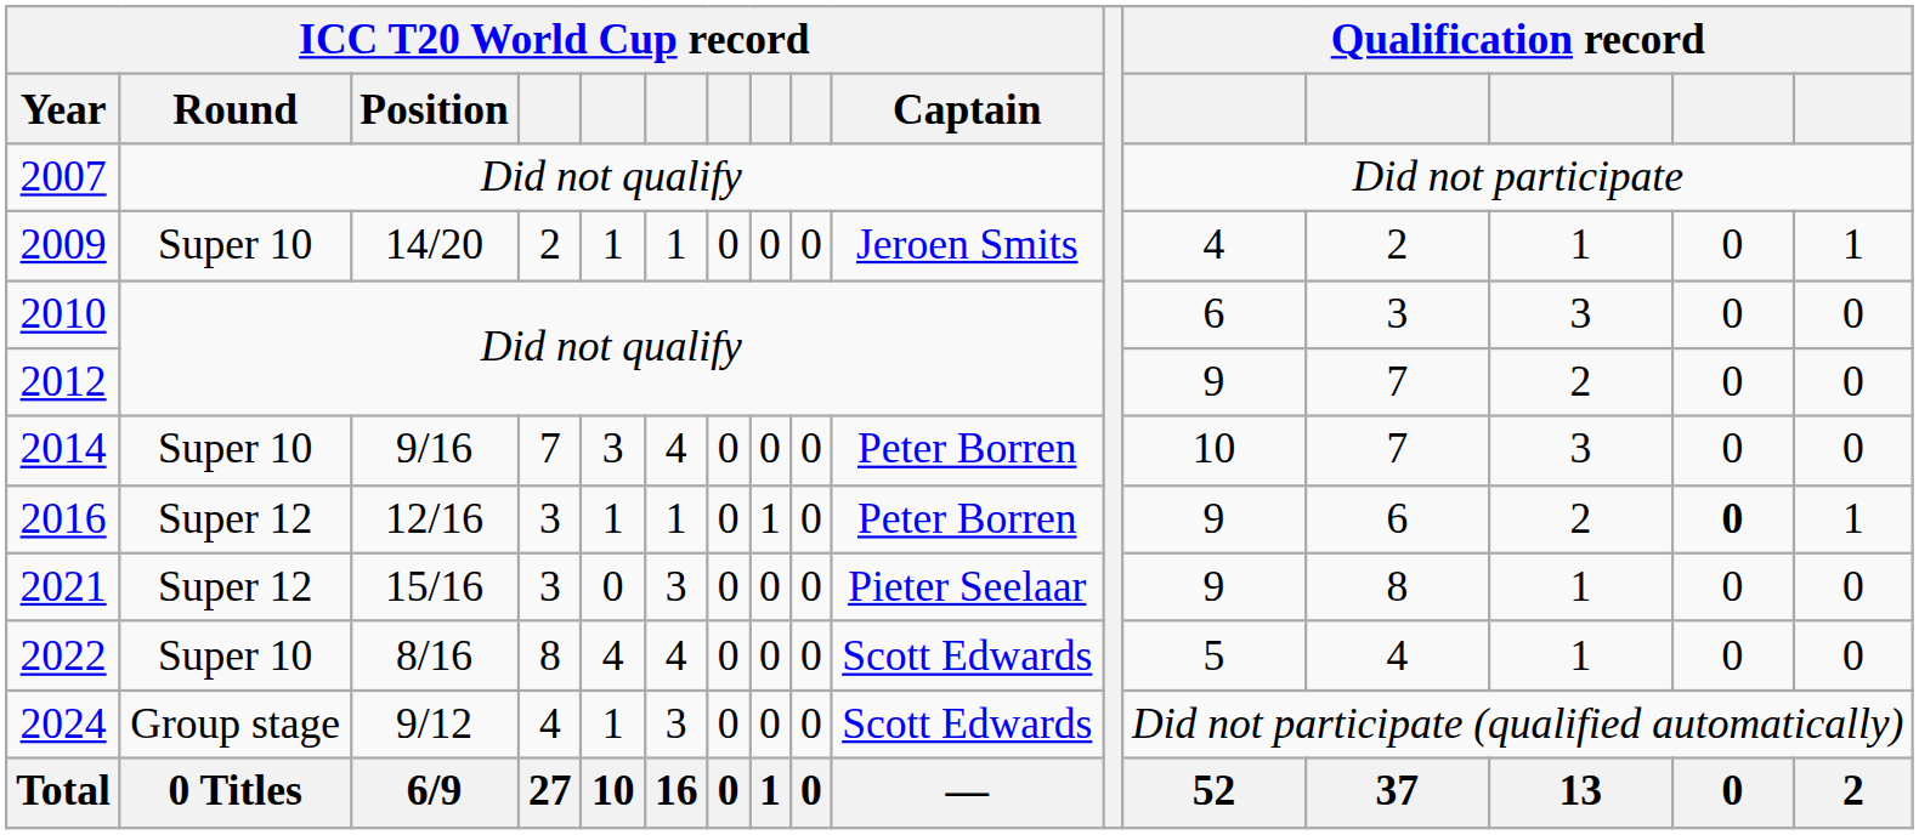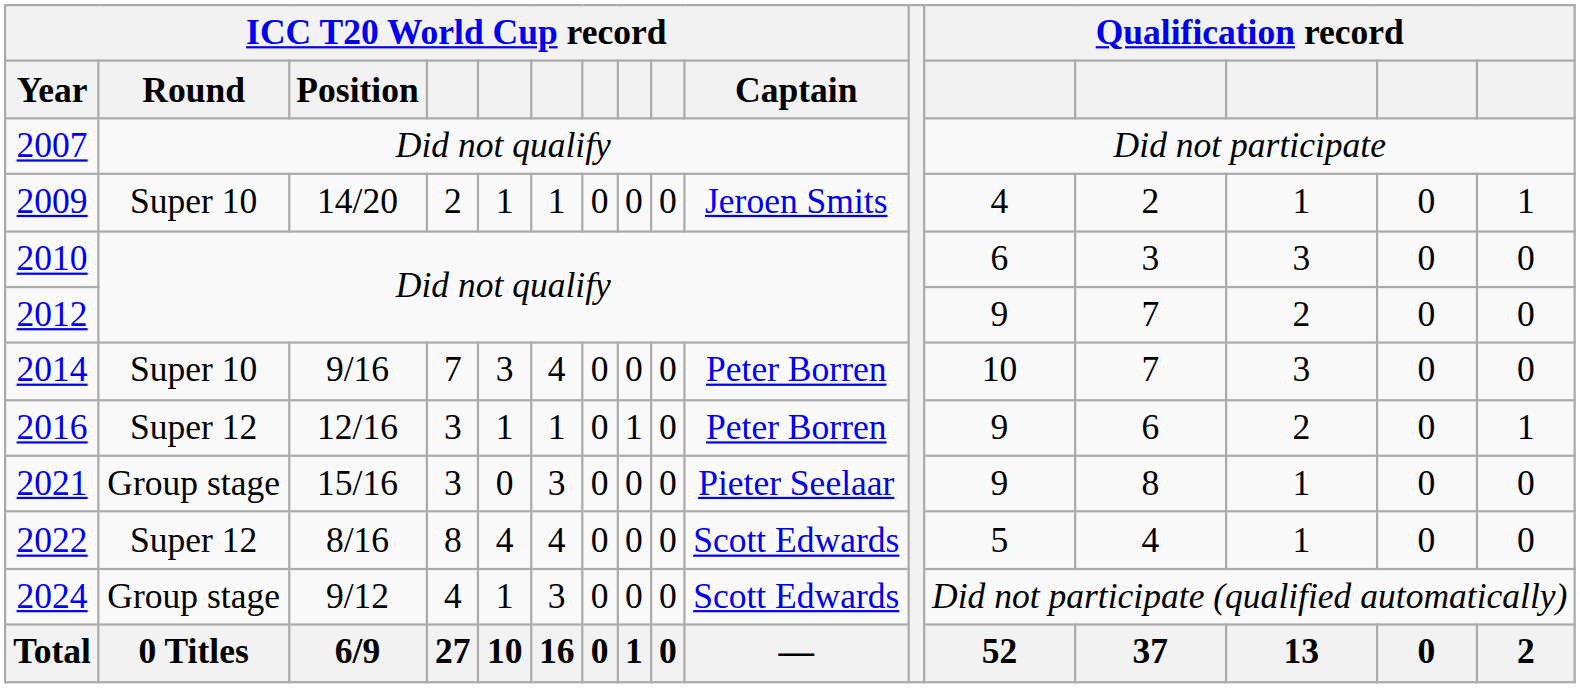 <table class="wikitable" style="text-align: center;">
 <tr>
 <th colspan=10><a href='#'>ICC T20 World Cup</a> record</th>
 <th rowspan="14"></th>
 <th colspan=5><a href='#'>Qualification</a> record</th>
 </tr>
 <tr>
 <th scope="col">Year</th>
 <th scope="col">Round</th>
 <th scope="col">Position</th>
 <th scope="col"></th>
 <th scope="col"></th>
 <th scope="col"></th>
 <th scope="col"></th>
 <th scope="col"></th>
 <th scope="col"></th>
 <th scope="col">Captain</th>
 <th scope="col"></th>
 <th scope="col"></th>
 <th scope="col"></th>
 <th scope="col"></th>
 <th scope="col"></th>
 </tr>
 <tr>
 <td> <a href='#'>2007</a></td>
 <td colspan="9"><em>Did not qualify</em></td>
 <td colspan="5"><em>Did not participate</em></td>
 </tr>
 <tr>
 <td> <a href='#'>2009</a></td>
 <td>Super 10</td>
 <td>14/20</td>
 <td>2</td>
 <td>1</td>
 <td>1</td>
 <td>0</td>
 <td>0</td>
 <td>0</td>
 <td><a href='#'>Jeroen Smits</a></td>
 <td>4</td>
 <td>2</td>
 <td>1</td>
 <td>0</td>
 <td>1</td>
 </tr>
 <tr>
 <td> <a href='#'>2010</a></td>
 <td rowspan="2" colspan="9"><em>Did not qualify</em></td>
 <td>6</td>
 <td>3</td>
 <td>3</td>
 <td>0</td>
 <td>0</td>
 </tr>
 <tr>
 <td> <a href='#'>2012</a></td>
 <td>9</td>
 <td>7</td>
 <td>2</td>
 <td>0</td>
 <td>0</td>
 </tr>
 <tr>
 <td> <a href='#'>2014</a></td>
 <td>Super 10</td>
 <td>9/16</td>
 <td>7</td>
 <td>3</td>
 <td>4</td>
 <td>0</td>
 <td>0</td>
 <td>0</td>
 <td><a href='#'>Peter Borren</a></td>
 <td>10</td>
 <td>7</td>
 <td>3</td>
 <td>0</td>
 <td>0</td>
 </tr>
 <tr>
 <td> <a href='#'>2016</a></td>
 <td>Super 12</td>
 <td>12/16</td>
 <td>3</td>
 <td>1</td>
 <td>1</td>
 <td>0</td>
 <td>1</td>
 <td>0</td>
 <td><a href='#'>Peter Borren</a></td>
 <td>9</td>
 <td>6</td>
 <td>2</td>
-<td><strong>0</strong></td>
+<td>0</td>
 <td>1</td>
 </tr>
 <tr>
 <td>  <a href='#'>2021</a></td>
-<td>Super 12</td>
+<td>Group stage</td>
 <td>15/16</td>
 <td>3</td>
 <td>0</td>
 <td>3</td>
 <td>0</td>
 <td>0</td>
 <td>0</td>
 <td><a href='#'>Pieter Seelaar</a></td>
 <td>9</td>
 <td>8</td>
 <td>1</td>
 <td>0</td>
 <td>0</td>
 </tr>
 <tr>
 <td> <a href='#'>2022</a></td>
-<td>Super 10</td>
+<td>Super 12</td>
 <td>8/16</td>
 <td>8</td>
 <td>4</td>
 <td>4</td>
 <td>0</td>
 <td>0</td>
 <td>0</td>
 <td><a href='#'>Scott Edwards</a></td>
 <td>5</td>
 <td>4</td>
 <td>1</td>
 <td>0</td>
 <td>0</td>
 </tr>
 <tr>
 <td>  <a href='#'>2024</a></td>
 <td>Group stage</td>
 <td>9/12</td>
 <td>4</td>
 <td>1</td>
 <td>3</td>
 <td>0</td>
 <td>0</td>
 <td>0</td>
 <td><a href='#'>Scott Edwards</a></td>
 <td colspan="5"><em>Did not participate (qualified automatically)</em></td>
 </tr>
 <tr>
 <th><strong>Total</strong></th>
 <th><strong>0 Titles</strong></th>
 <th><strong>6/9</strong></th>
 <th><strong>27</strong></th>
 <th><strong>10</strong></th>
 <th><strong>16</strong></th>
 <th><strong>0</strong></th>
 <th><strong>1</strong></th>
 <th><strong>0</strong></th>
 <th>—</th>
 <th><strong>52</strong></th>
 <th><strong>37</strong></th>
 <th><strong>13</strong></th>
 <th><strong>0</strong></th>
 <th><strong>2</strong></th>
 </tr>
 </table>
